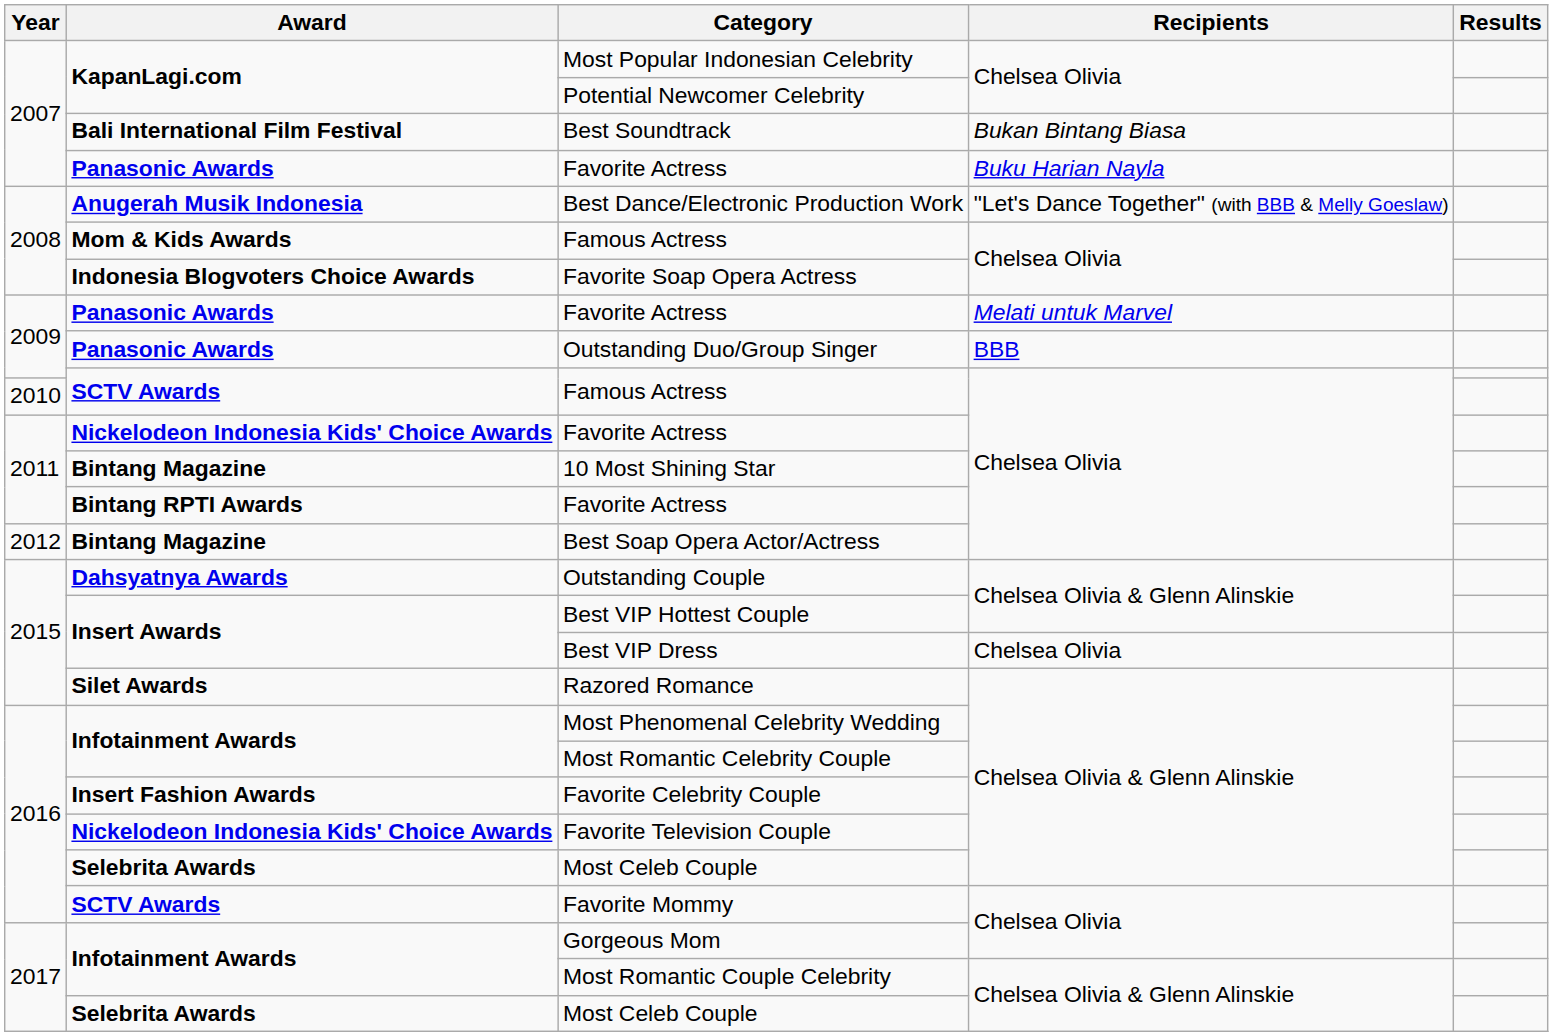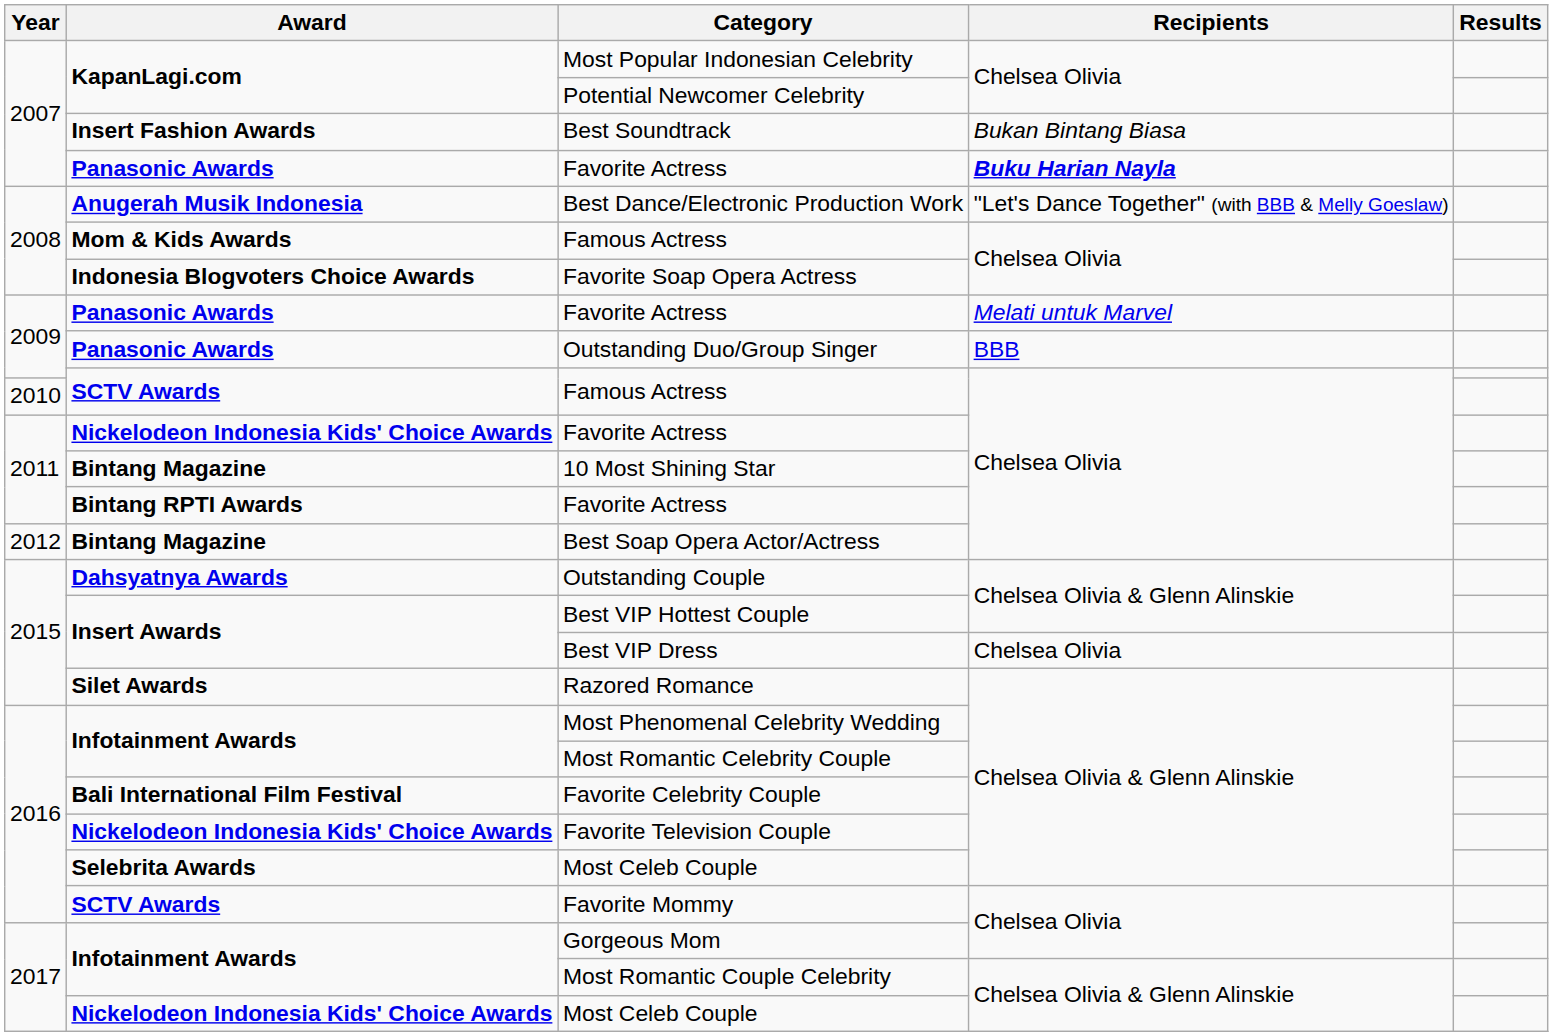 <table class="wikitable">
 <tr>
 <th>Year</th>
 <th>Award</th>
 <th>Category</th>
 <th>Recipients</th>
 <th>Results</th>
 </tr>
 <tr>
 <td rowspan= "4">2007</td>
 <td rowspan= "2"><strong>KapanLagi.com</strong></td>
 <td>Most Popular Indonesian Celebrity</td>
 <td rowspan= "2">Chelsea Olivia</td>
 <td></td>
 </tr>
 <tr>
 <td>Potential Newcomer Celebrity</td>
 <td></td>
 </tr>
 <tr>
-<td><strong>Bali International Film Festival</strong></td>
+<td><strong>Insert Fashion Awards</strong></td>
 <td>Best Soundtrack</td>
 <td><em>Bukan Bintang Biasa</em></td>
 <td></td>
 </tr>
 <tr>
 <td><strong><a href='#'>Panasonic Awards</a></strong></td>
 <td>Favorite Actress</td>
-<td><em><a href='#'>Buku Harian Nayla</a></em></td>
+<td><strong><em><a href='#'>Buku Harian Nayla</a></em></strong></td>
 <td></td>
 </tr>
 <tr>
 <td rowspan= "3">2008</td>
 <td><strong><a href='#'>Anugerah Musik Indonesia</a></strong></td>
 <td>Best Dance/Electronic Production Work</td>
 <td>"Let's Dance Together" <small>(with <a href='#'>BBB</a> & <a href='#'>Melly Goeslaw</a>)</small></td>
 <td></td>
 </tr>
 <tr>
 <td><strong>Mom & Kids Awards</strong></td>
 <td>Famous Actress</td>
 <td rowspan= "2">Chelsea Olivia</td>
 <td></td>
 </tr>
 <tr>
 <td><strong>Indonesia Blogvoters Choice Awards</strong></td>
 <td>Favorite Soap Opera Actress</td>
 <td></td>
 </tr>
 <tr>
 <td rowspan= "3">2009</td>
 <td><strong><a href='#'>Panasonic Awards</a></strong></td>
 <td>Favorite Actress</td>
 <td><em><a href='#'>Melati untuk Marvel</a></em></td>
 <td></td>
 </tr>
 <tr>
 <td><strong><a href='#'>Panasonic Awards</a></strong></td>
 <td>Outstanding Duo/Group Singer</td>
 <td><a href='#'>BBB</a></td>
 <td></td>
 </tr>
 <tr>
 <td rowspan= "2"><strong><a href='#'>SCTV Awards</a></strong></td>
 <td rowspan= "2">Famous Actress</td>
 <td rowspan= "6">Chelsea Olivia</td>
 <td></td>
 </tr>
 <tr>
 <td>2010</td>
 <td></td>
 </tr>
 <tr>
 <td rowspan= "3">2011</td>
 <td><strong><a href='#'>Nickelodeon Indonesia Kids' Choice Awards</a></strong></td>
 <td>Favorite Actress</td>
 <td></td>
 </tr>
 <tr>
 <td><strong>Bintang Magazine</strong></td>
 <td>10 Most Shining Star</td>
 <td></td>
 </tr>
 <tr>
 <td><strong>Bintang RPTI Awards</strong></td>
 <td>Favorite Actress</td>
 <td></td>
 </tr>
 <tr>
 <td>2012</td>
 <td><strong>Bintang Magazine</strong></td>
 <td>Best Soap Opera Actor/Actress</td>
 <td></td>
 </tr>
 <tr>
 <td rowspan= "4">2015</td>
 <td><strong><a href='#'>Dahsyatnya Awards</a></strong></td>
 <td>Outstanding Couple</td>
 <td rowspan= "2">Chelsea Olivia & Glenn Alinskie</td>
 <td></td>
 </tr>
 <tr>
 <td rowspan= "2"><strong>Insert Awards</strong></td>
 <td>Best VIP Hottest Couple</td>
 <td></td>
 </tr>
 <tr>
 <td>Best VIP Dress</td>
 <td>Chelsea Olivia</td>
 <td></td>
 </tr>
 <tr>
 <td><strong>Silet Awards</strong></td>
 <td>Razored Romance</td>
 <td rowspan= "6">Chelsea Olivia & Glenn Alinskie</td>
 <td></td>
 </tr>
 <tr>
 <td rowspan= "6">2016</td>
 <td rowspan= "2"><strong>Infotainment Awards</strong></td>
 <td>Most Phenomenal Celebrity Wedding</td>
 <td></td>
 </tr>
 <tr>
 <td>Most Romantic Celebrity Couple</td>
 <td></td>
 </tr>
 <tr>
-<td><strong>Insert Fashion Awards</strong></td>
+<td><strong>Bali International Film Festival</strong></td>
 <td>Favorite Celebrity Couple</td>
 <td></td>
 </tr>
 <tr>
 <td><strong><a href='#'>Nickelodeon Indonesia Kids' Choice Awards</a></strong></td>
 <td>Favorite Television Couple</td>
 <td></td>
 </tr>
 <tr>
 <td><strong>Selebrita Awards</strong></td>
 <td>Most Celeb Couple</td>
 <td></td>
 </tr>
 <tr>
 <td><strong><a href='#'>SCTV Awards</a></strong></td>
 <td>Favorite Mommy</td>
 <td rowspan= "2">Chelsea Olivia</td>
 <td></td>
 </tr>
 <tr>
 <td rowspan= "3">2017</td>
 <td rowspan= "2"><strong>Infotainment Awards</strong></td>
 <td>Gorgeous Mom</td>
 <td></td>
 </tr>
 <tr>
 <td>Most Romantic Couple Celebrity</td>
 <td rowspan= "2">Chelsea Olivia & Glenn Alinskie</td>
 <td></td>
 </tr>
 <tr>
-<td><strong>Selebrita Awards</strong></td>
+<td><strong><a href='#'>Nickelodeon Indonesia Kids' Choice Awards</a></strong></td>
 <td>Most Celeb Couple</td>
 <td></td>
 </tr>
 <tr>
 </tr>
 </table>
